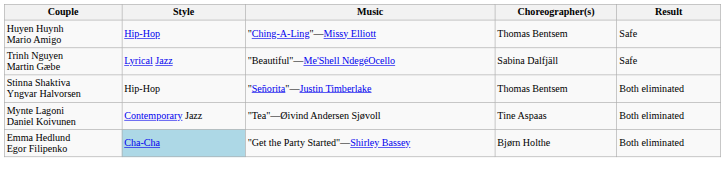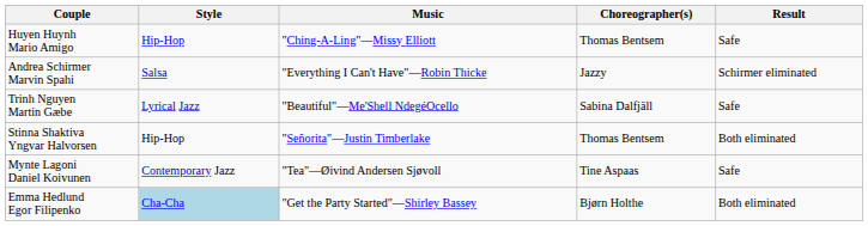 <table class="wikitable" width="90%">
 <tr>
 <th>Couple</th>
 <th>Style</th>
 <th>Music</th>
 <th>Choreographer(s)</th>
 <th>Result</th>
 </tr>
 <tr>
 <td>Huyen Huynh<br>Mario Amigo</td>
 <td><a href='#'>Hip-Hop</a></td>
 <td>"<a href='#'>Ching-A-Ling</a>"—<a href='#'>Missy Elliott</a></td>
 <td>Thomas Bentsem</td>
 <td>Safe</td>
+</tr>
+<tr>
+<td>Andrea Schirmer<br>Marvin Spahi</td>
+<td><a href='#'>Salsa</a></td>
+<td>"Everything I Can't Have"—<a href='#'>Robin Thicke</a></td>
+<td>Jazzy</td>
+<td>Schirmer eliminated</td>
 </tr>
 <tr>
 <td>Trinh Nguyen<br>Martin Gæbe</td>
 <td><a href='#'>Lyrical</a> <a href='#'>Jazz</a></td>
 <td>"Beautiful"—<a href='#'>Me'Shell NdegéOcello</a></td>
 <td>Sabina Dalfjäll</td>
 <td>Safe</td>
 </tr>
 <tr>
 <td>Stinna Shaktiva<br>Yngvar Halvorsen</td>
 <td>Hip-Hop</td>
 <td>"<a href='#'>Señorita</a>"—<a href='#'>Justin Timberlake</a></td>
 <td>Thomas Bentsem</td>
 <td>Both eliminated</td>
 </tr>
 <tr>
 <td>Mynte Lagoni<br>Daniel Koivunen</td>
 <td><a href='#'>Contemporary</a> Jazz</td>
 <td>"Tea"—Øivind Andersen Sjøvoll</td>
 <td>Tine Aspaas</td>
-<td>Both eliminated</td>
+<td>Safe</td>
 </tr>
 <tr>
 <td>Emma Hedlund<br>Egor Filipenko</td>
 <td style="background: lightblue;"><a href='#'>Cha-Cha</a></td>
 <td>"Get the Party Started"—<a href='#'>Shirley Bassey</a></td>
 <td>Bjørn Holthe</td>
 <td>Both eliminated</td>
 </tr>
 </table>
